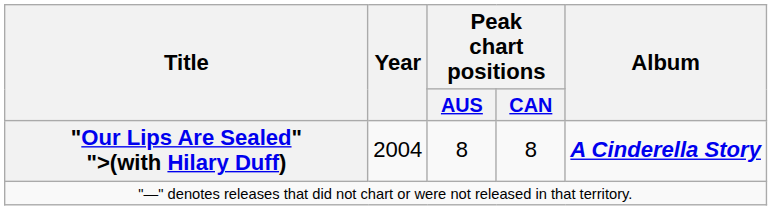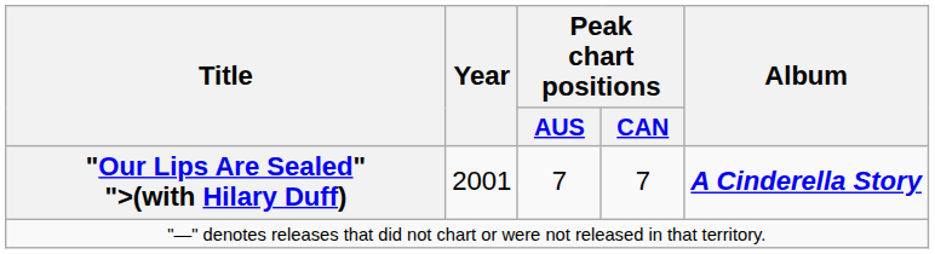 <table class="wikitable plainrowheaders" style="text-align:center;">
 <tr>
 <th scope="col" rowspan="2" style="width:16em;">Title</th>
 <th scope="col" rowspan="2">Year</th>
 <th scope="col" colspan="2">Peak<br>chart<br>positions</th>
 <th scope="col" rowspan="2">Album</th>
 </tr>
 <tr>
 <th scope="col" style="width:3em; font-size:90%;"><a href='#'>AUS</a><br></th>
 <th scope="col" style="width:3em; font-size:90%;"><a href='#'>CAN</a><br></th>
 </tr>
 <tr>
 <th scope="row">"<a href='#'>Our Lips Are Sealed</a>"<br><span>">(with <a href='#'>Hilary Duff</a>)</span></th>
-<td>2004</td>
-<td>8</td>
-<td>8</td>
+<td>2001</td>
+<td>7</td>
+<td>7</td>
 <td><strong><em><a href='#'>A Cinderella Story</a></em></strong></td>
 </tr>
 <tr>
 <td align="center" colspan="15" style="font-size:8pt">"—" denotes releases that did not chart or were not released in that territory.</td>
 </tr>
 </table>
